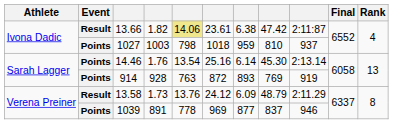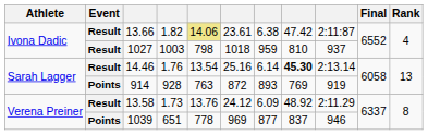 <table class="wikitable" style="font-size:90%">
 <tr>
 <th>Athlete</th>
 <th>Event</th>
 <th></th>
 <th></th>
 <th></th>
 <th></th>
 <th></th>
 <th></th>
 <th></th>
 <th>Final</th>
 <th>Rank</th>
 </tr>
 <tr align=center>
 <td rowspan=2 align=left><a href='#'>Ivona Dadic</a></td>
 <th style="font-size:95%">Result</th>
 <td>13.66</td>
 <td>1.82</td>
 <td style="background: khaki;">14.06</td>
 <td>23.61</td>
 <td>6.38</td>
 <td>47.42</td>
 <td>2:11:87</td>
 <td rowspan=2>6552</td>
 <td rowspan=2>4</td>
 </tr>
 <tr align=center>
-<th style="font-size:95%">Points</th>
+<th style="font-size:95%">Result</th>
 <td>1027</td>
 <td>1003</td>
 <td>798</td>
 <td>1018</td>
 <td>959</td>
 <td>810</td>
 <td>937</td>
 </tr>
 <tr align=center>
 <td rowspan=2 align=left><a href='#'>Sarah Lagger</a></td>
-<th style="font-size:95%">Points</th>
+<th style="font-size:95%">Result</th>
 <td>14.46</td>
 <td>1.76</td>
 <td>13.54</td>
 <td>25.16</td>
 <td>6.14</td>
-<td>45.30</td>
+<td><strong>45.30</strong></td>
 <td>2:13.14</td>
 <td rowspan=2>6058</td>
 <td rowspan=2>13</td>
 </tr>
 <tr align=center>
 <th style="font-size:95%">Points</th>
 <td>914</td>
 <td>928</td>
 <td>763</td>
 <td>872</td>
 <td>893</td>
 <td>769</td>
 <td>919</td>
 </tr>
 <tr align=center>
 <td rowspan=2 align=left><a href='#'>Verena Preiner</a></td>
 <th style="font-size:95%">Result</th>
 <td>13.58</td>
 <td>1.73</td>
 <td>13.76</td>
 <td>24.12</td>
 <td>6.09</td>
-<td>48.79</td>
+<td>48.92</td>
 <td>2:11.29</td>
 <td rowspan=2>6337</td>
 <td rowspan=2>8</td>
 </tr>
 <tr align=center>
 <th style="font-size:95%">Points</th>
 <td>1039</td>
-<td>891</td>
+<td>651</td>
 <td>778</td>
 <td>969</td>
 <td>877</td>
 <td>837</td>
 <td>946</td>
 </tr>
 </table>
